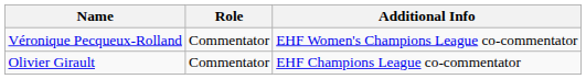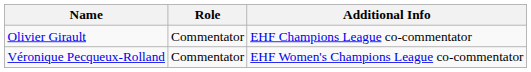 <table class="wikitable">
 <tr>
 <th>Name</th>
 <th>Role</th>
 <th>Additional Info</th>
 </tr>
 <tr>
+<td><a href='#'>Olivier Girault</a></td>
+<td>Commentator</td>
+<td><a href='#'>EHF Champions League</a> co-commentator</td>
+</tr>
+<tr>
 <td><a href='#'>Véronique Pecqueux-Rolland</a></td>
 <td>Commentator</td>
 <td><a href='#'>EHF Women's Champions League</a> co-commentator</td>
 </tr>
-<tr>
-<td><a href='#'>Olivier Girault</a></td>
-<td>Commentator</td>
-<td><a href='#'>EHF Champions League</a> co-commentator</td>
-</tr>
 </table>
